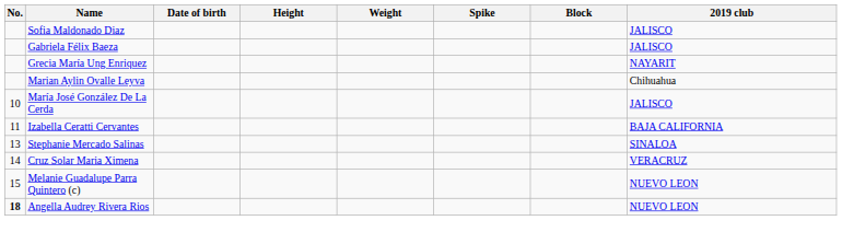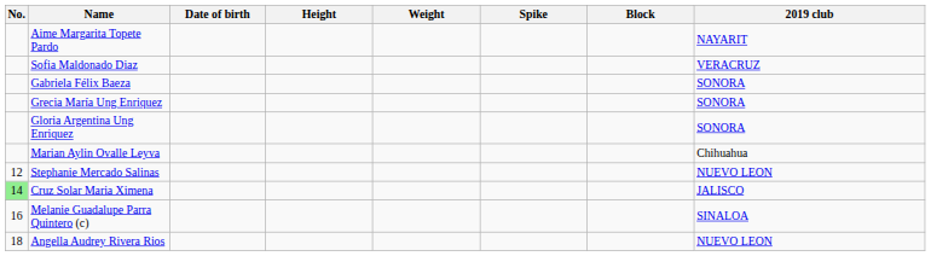 <table class="wikitable sortable" style="font-size:100%; text-align:center;">
 <tr>
 <th>No.</th>
 <th style="width:12em">Name</th>
 <th style="width:8em">Date of birth</th>
 <th style="width:9em">Height</th>
 <th style="width:9em">Weight</th>
 <th style="width:9em">Spike</th>
 <th style="width:9em">Block</th>
 <th style="width:20em">2019 club</th>
 </tr>
 <tr>
 <td></td>
+<td align=left><a href='#'>Aime Margarita Topete Pardo</a></td>
+<td align=right></td>
+<td></td>
+<td></td>
+<td></td>
+<td></td>
+<td align=left> <a href='#'>NAYARIT</a></td>
+</tr>
+<tr>
+<td></td>
 <td align=left><a href='#'>Sofia Maldonado Diaz</a></td>
 <td align=right></td>
 <td></td>
 <td></td>
 <td></td>
 <td></td>
-<td align=left> <a href='#'>JALISCO</a></td>
+<td align=left> <a href='#'>VERACRUZ</a></td>
 </tr>
 <tr>
 <td></td>
 <td align=left><a href='#'>Gabriela Félix Baeza</a></td>
 <td align=right></td>
 <td></td>
 <td></td>
 <td></td>
 <td></td>
-<td align=left> <a href='#'>JALISCO</a></td>
+<td align=left> <a href='#'>SONORA</a></td>
 </tr>
 <tr>
 <td></td>
 <td align=left><a href='#'>Grecia María Ung Enriquez</a></td>
 <td align=right></td>
 <td></td>
 <td></td>
 <td></td>
 <td></td>
-<td align=left> <a href='#'>NAYARIT</a></td>
+<td align=left> <a href='#'>SONORA</a></td>
+</tr>
+<tr>
+<td></td>
+<td align=left><a href='#'>Gloria Argentina Ung Enriquez</a></td>
+<td align=right></td>
+<td></td>
+<td></td>
+<td></td>
+<td></td>
+<td align=left> <a href='#'>SONORA</a></td>
 </tr>
 <tr>
 <td></td>
 <td align=left><a href='#'>Marian Aylin Ovalle Leyva</a></td>
 <td align=right></td>
 <td></td>
 <td></td>
 <td></td>
 <td></td>
 <td align=left> Chihuahua</td>
 </tr>
 <tr>
-<td>10</td>
-<td align=left><a href='#'>María José González De La Cerda</a></td>
+<td>12</td>
+<td align=left><a href='#'>Stephanie Mercado Salinas</a></td>
+<td align=right></td>
+<td></td>
+<td></td>
+<td></td>
+<td></td>
+<td align=left> <a href='#'>NUEVO LEON</a></td>
+</tr>
+<tr>
+<td style="background: lightgreen;">14</td>
+<td align=left><a href='#'>Cruz Solar Maria Ximena</a></td>
 <td align=right></td>
 <td></td>
 <td></td>
 <td></td>
 <td></td>
 <td align=left> <a href='#'>JALISCO</a></td>
 </tr>
 <tr>
-<td>11</td>
-<td align=left><a href='#'>Izabella Ceratti Cervantes</a></td>
-<td align=right></td>
-<td></td>
-<td></td>
-<td></td>
-<td></td>
-<td align=left> <a href='#'>BAJA CALIFORNIA</a></td>
-</tr>
-<tr>
-<td>13</td>
-<td align=left><a href='#'>Stephanie Mercado Salinas</a></td>
+<td>16</td>
+<td align=left><a href='#'>Melanie Guadalupe Parra Quintero</a> (c)</td>
 <td align=right></td>
 <td></td>
 <td></td>
 <td></td>
 <td></td>
 <td align=left> <a href='#'>SINALOA</a></td>
 </tr>
 <tr>
-<td>14</td>
-<td align=left><a href='#'>Cruz Solar Maria Ximena</a></td>
-<td align=right></td>
-<td></td>
-<td></td>
-<td></td>
-<td></td>
-<td align=left> <a href='#'>VERACRUZ</a></td>
-</tr>
-<tr>
-<td>15</td>
-<td align=left><a href='#'>Melanie Guadalupe Parra Quintero</a> (c)</td>
-<td align=right></td>
-<td></td>
-<td></td>
-<td></td>
-<td></td>
-<td align=left> <a href='#'>NUEVO LEON</a></td>
-</tr>
-<tr>
-<td><strong>18</strong></td>
+<td>18</td>
 <td align=left><a href='#'>Angella Audrey Rivera Rios</a></td>
 <td align=right></td>
 <td></td>
 <td></td>
 <td></td>
 <td></td>
 <td align=left> <a href='#'>NUEVO LEON</a></td>
 </tr>
 </table>
